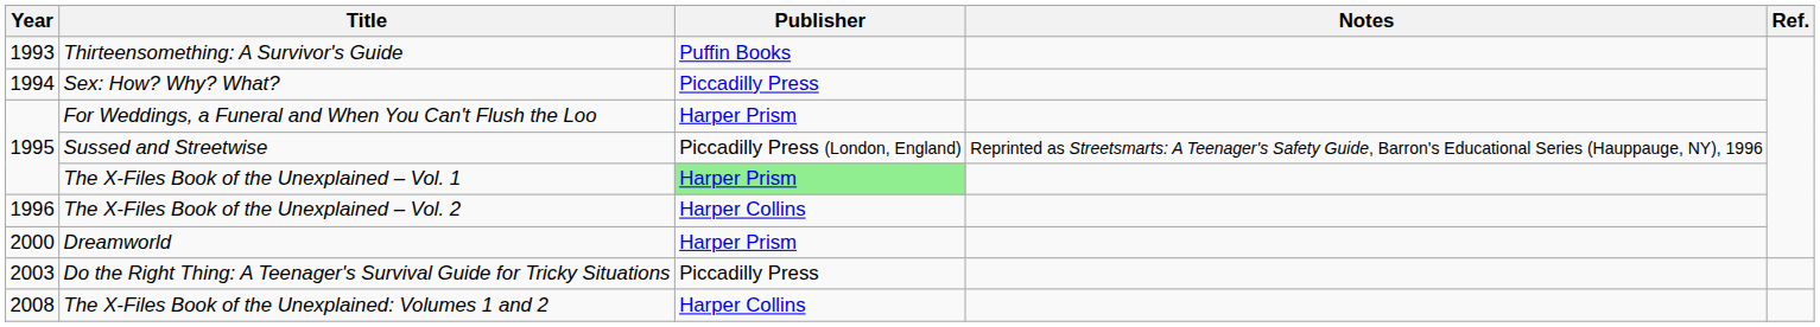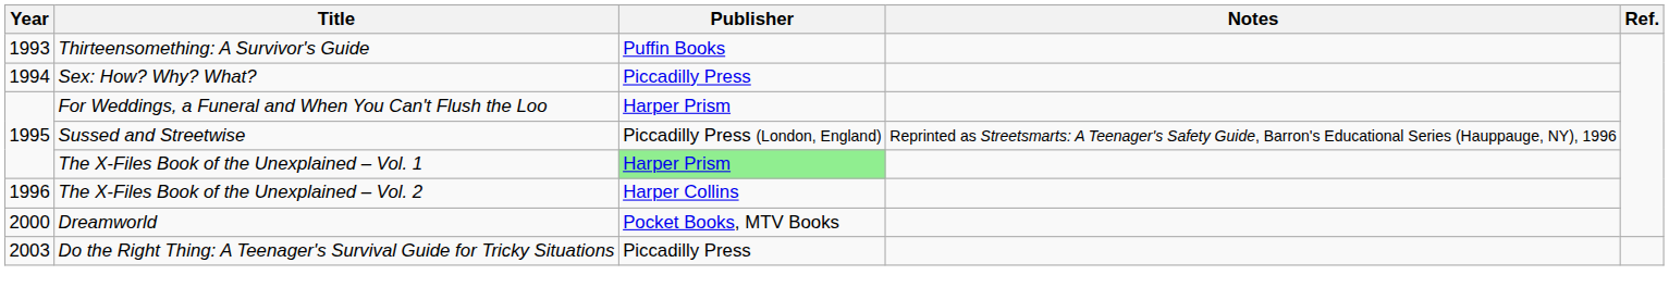 <table class="wikitable">
 <tr>
 <th>Year</th>
 <th>Title</th>
 <th>Publisher</th>
 <th>Notes</th>
 <th>Ref.</th>
 </tr>
 <tr>
 <td>1993</td>
 <td><em>Thirteensomething: A Survivor's Guide</em></td>
 <td><a href='#'>Puffin Books</a></td>
 <td></td>
 <td rowspan=7></td>
 </tr>
 <tr>
 <td>1994</td>
 <td><em>Sex: How? Why? What?</em></td>
 <td><a href='#'>Piccadilly Press</a></td>
 <td></td>
 </tr>
 <tr>
 <td rowspan=3>1995</td>
 <td><em>For Weddings, a Funeral and When You Can't Flush the Loo</em></td>
 <td><a href='#'>Harper Prism</a></td>
 <td></td>
 </tr>
 <tr>
 <td><em>Sussed and Streetwise</em></td>
 <td>Piccadilly Press <small>(London, England)</small></td>
 <td><small>Reprinted as <em>Streetsmarts: A Teenager's Safety Guide</em>, Barron's Educational Series (Hauppauge, NY), 1996</small></td>
 </tr>
 <tr>
 <td><em>The X-Files Book of the Unexplained – Vol. 1</em></td>
 <td style="background: lightgreen;"><a href='#'>Harper Prism</a></td>
 <td></td>
 </tr>
 <tr>
 <td>1996</td>
 <td><em>The X-Files Book of the Unexplained – Vol. 2</em></td>
 <td><a href='#'>Harper Collins</a></td>
 <td></td>
 </tr>
 <tr>
 <td>2000</td>
 <td><em>Dreamworld</em></td>
-<td><a href='#'>Harper Prism</a></td>
+<td><a href='#'>Pocket Books</a>, MTV Books</td>
 <td></td>
 </tr>
 <tr>
 <td>2003</td>
 <td><em>Do the Right Thing: A Teenager's Survival Guide for Tricky Situations</em></td>
 <td>Piccadilly Press</td>
 <td></td>
 <td></td>
 </tr>
-<tr>
-<td>2008</td>
-<td><em>The X-Files Book of the Unexplained: Volumes 1 and 2</em></td>
-<td><a href='#'>Harper Collins</a></td>
-<td></td>
-<td></td>
-</tr>
 </table>
